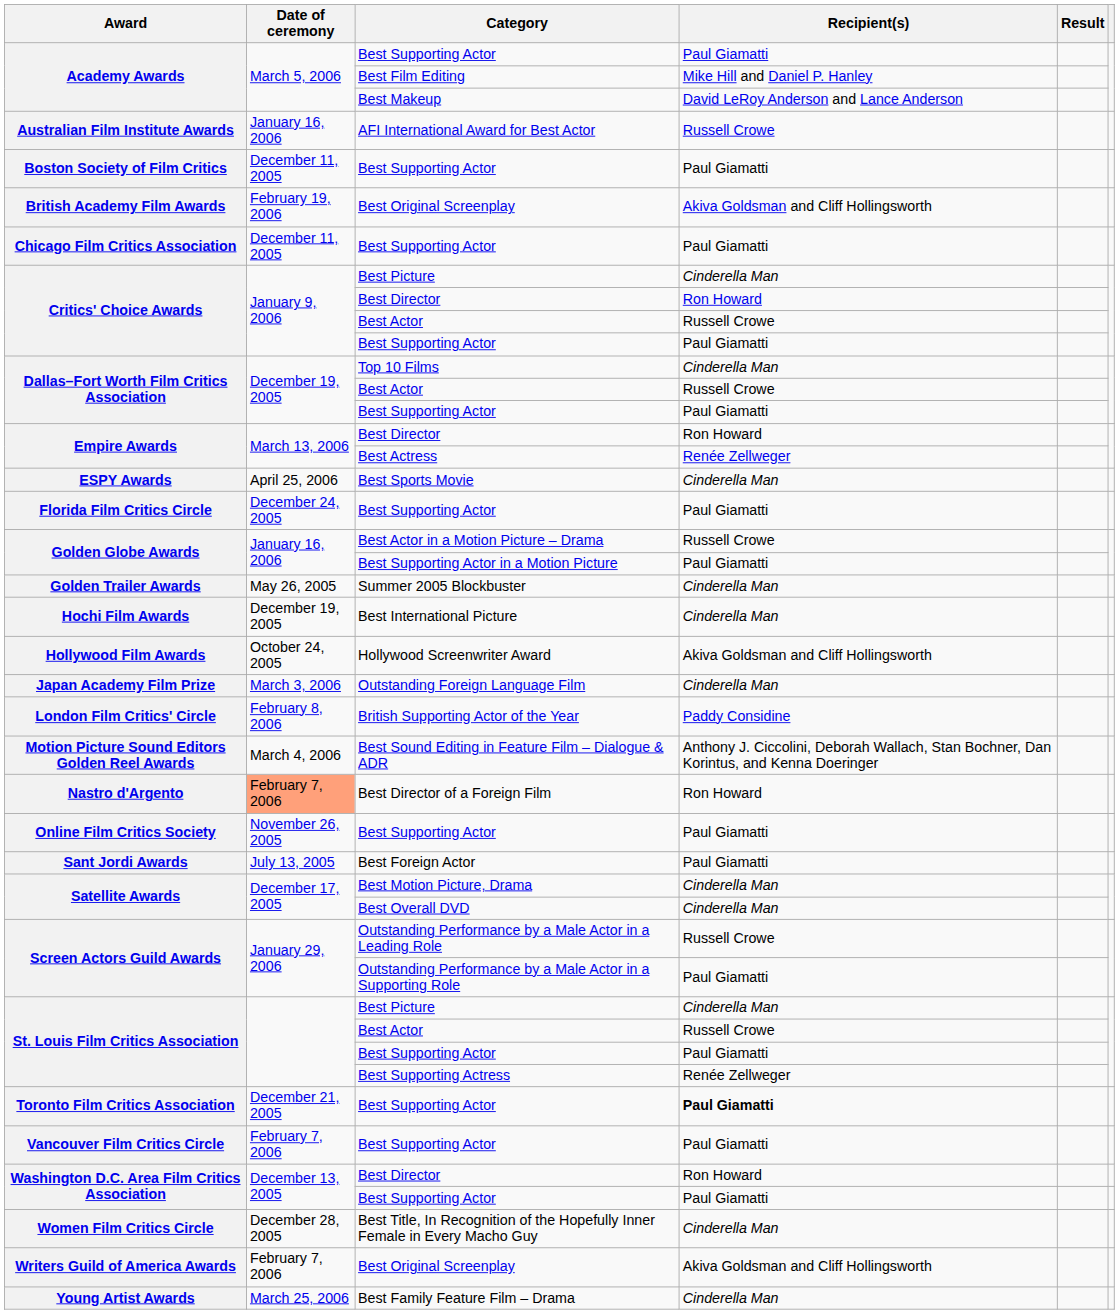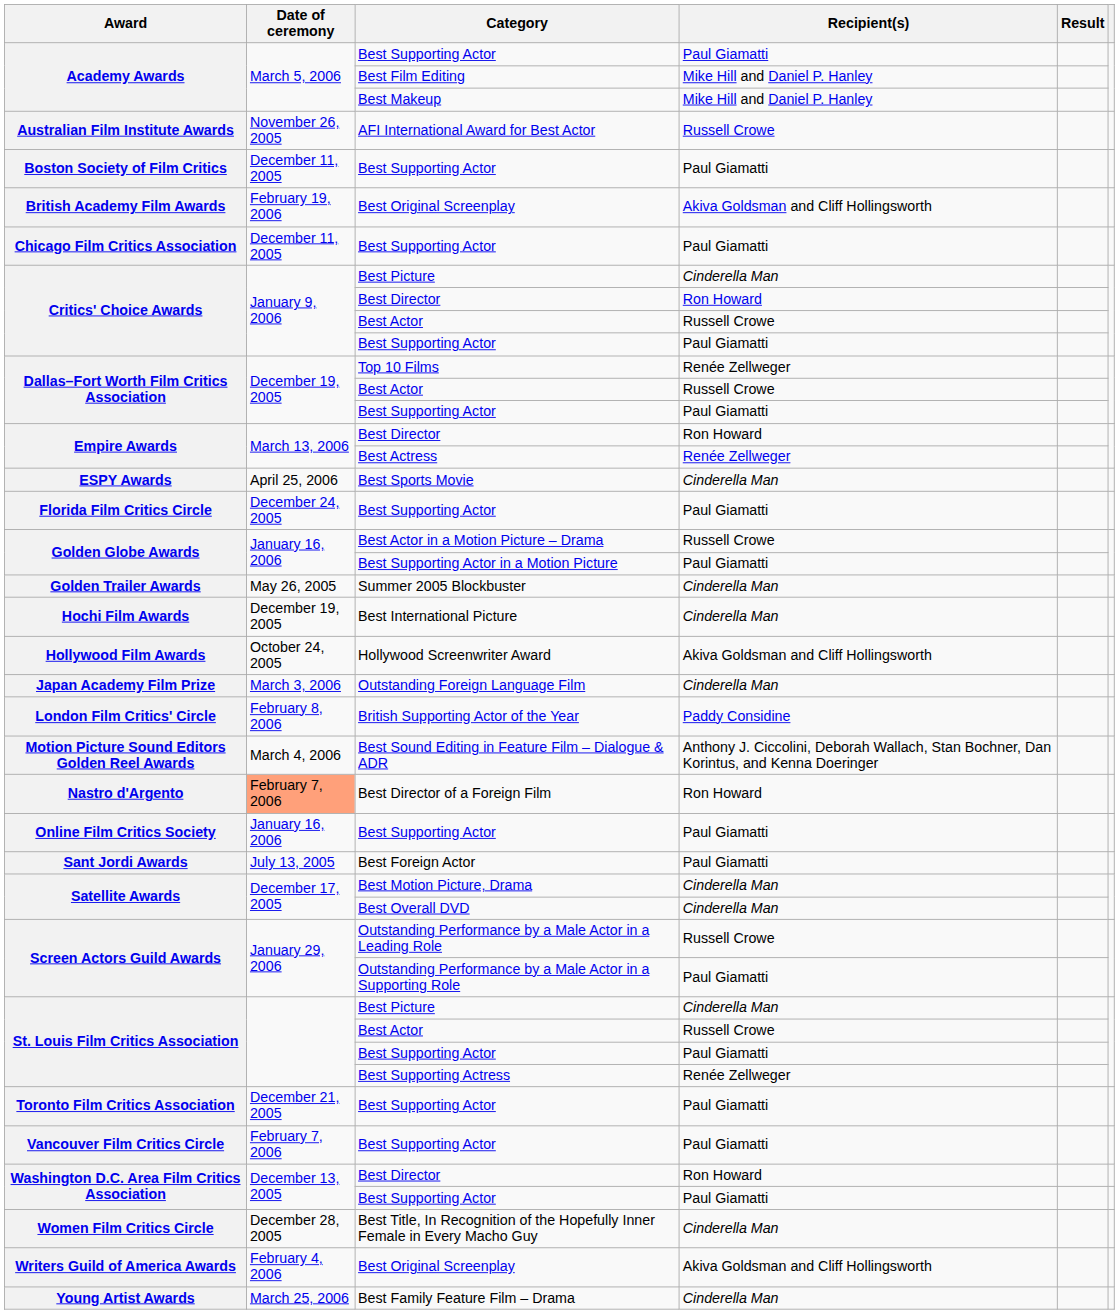 <table class="wikitable plainrowheaders sortable">
 <tr>
 <th scope="col">Award</th>
 <th scope="col">Date of ceremony</th>
 <th scope="col">Category</th>
 <th scope="col">Recipient(s)</th>
 <th scope="col">Result</th>
 <th scope="col" class="unsortable"></th>
 </tr>
 <tr>
 <th scope="row" rowspan="3"><a href='#'>Academy Awards</a></th>
 <td rowspan="3"><a href='#'>March 5, 2006</a></td>
 <td><a href='#'>Best Supporting Actor</a></td>
 <td><a href='#'>Paul Giamatti</a></td>
 <td></td>
 <td rowspan="3" style="text-align:center;"></td>
 </tr>
 <tr>
 <td><a href='#'>Best Film Editing</a></td>
 <td><a href='#'>Mike Hill</a> and <a href='#'>Daniel P. Hanley</a></td>
 <td></td>
 </tr>
 <tr>
 <td><a href='#'>Best Makeup</a></td>
-<td><a href='#'>David LeRoy Anderson</a> and <a href='#'>Lance Anderson</a></td>
+<td><a href='#'>Mike Hill</a> and <a href='#'>Daniel P. Hanley</a></td>
 <td></td>
 </tr>
 <tr>
 <th scope="row"><a href='#'>Australian Film Institute Awards</a></th>
-<td><a href='#'>January 16, 2006</a></td>
+<td><a href='#'>November 26, 2005</a></td>
 <td><a href='#'>AFI International Award for Best Actor</a></td>
 <td><a href='#'>Russell Crowe</a></td>
 <td></td>
 <td style="text-align:center;"></td>
 </tr>
 <tr>
 <th scope="row"><a href='#'>Boston Society of Film Critics</a></th>
 <td><a href='#'>December 11, 2005</a></td>
 <td><a href='#'>Best Supporting Actor</a></td>
 <td>Paul Giamatti</td>
 <td></td>
 <td style="text-align:center;"></td>
 </tr>
 <tr>
 <th scope="row"><a href='#'>British Academy Film Awards</a></th>
 <td><a href='#'>February 19, 2006</a></td>
 <td><a href='#'>Best Original Screenplay</a></td>
 <td><a href='#'>Akiva Goldsman</a> and Cliff Hollingsworth</td>
 <td></td>
 <td style="text-align:center;"></td>
 </tr>
 <tr>
 <th scope="row"><a href='#'>Chicago Film Critics Association</a></th>
 <td><a href='#'>December 11, 2005</a></td>
 <td><a href='#'>Best Supporting Actor</a></td>
 <td>Paul Giamatti</td>
 <td></td>
 <td style="text-align:center;"></td>
 </tr>
 <tr>
 <th scope="row" rowspan="4"><a href='#'>Critics' Choice Awards</a></th>
 <td rowspan="4"><a href='#'>January 9, 2006</a></td>
 <td><a href='#'>Best Picture</a></td>
 <td><em>Cinderella Man</em></td>
 <td></td>
 <td style="text-align:center;" rowspan="4"></td>
 </tr>
 <tr>
 <td><a href='#'>Best Director</a></td>
 <td><a href='#'>Ron Howard</a></td>
 <td></td>
 </tr>
 <tr>
 <td><a href='#'>Best Actor</a></td>
 <td>Russell Crowe</td>
 <td></td>
 </tr>
 <tr>
 <td><a href='#'>Best Supporting Actor</a></td>
 <td>Paul Giamatti</td>
 <td></td>
 </tr>
 <tr>
 <th scope="row" rowspan="3"><a href='#'>Dallas–Fort Worth Film Critics Association</a></th>
 <td rowspan="3"><a href='#'>December 19, 2005</a></td>
 <td><a href='#'>Top 10 Films</a></td>
-<td><em>Cinderella Man</em></td>
+<td>Renée Zellweger</td>
 <td></td>
 <td style="text-align:center;" rowspan="3"></td>
 </tr>
 <tr>
 <td><a href='#'>Best Actor</a></td>
 <td>Russell Crowe</td>
 <td></td>
 </tr>
 <tr>
 <td><a href='#'>Best Supporting Actor</a></td>
 <td>Paul Giamatti</td>
 <td></td>
 </tr>
 <tr>
 <th scope="row" rowspan="2"><a href='#'>Empire Awards</a></th>
 <td rowspan="2"><a href='#'>March 13, 2006</a></td>
 <td><a href='#'>Best Director</a></td>
 <td>Ron Howard</td>
 <td></td>
 <td style="text-align:center;" rowspan="2"></td>
 </tr>
 <tr>
 <td><a href='#'>Best Actress</a></td>
 <td><a href='#'>Renée Zellweger</a></td>
 <td></td>
 </tr>
 <tr>
 <th scope="row"><a href='#'>ESPY Awards</a></th>
 <td>April 25, 2006</td>
 <td><a href='#'>Best Sports Movie</a></td>
 <td><em>Cinderella Man</em></td>
 <td></td>
 <td style="text-align:center;"></td>
 </tr>
 <tr>
 <th scope="row"><a href='#'>Florida Film Critics Circle</a></th>
 <td rowspan=><a href='#'>December 24, 2005</a></td>
 <td><a href='#'>Best Supporting Actor</a></td>
 <td>Paul Giamatti</td>
 <td></td>
 <td style="text-align:center;"></td>
 </tr>
 <tr>
 <th scope="row" rowspan="2"><a href='#'>Golden Globe Awards</a></th>
 <td rowspan="2"><a href='#'>January 16, 2006</a></td>
 <td><a href='#'>Best Actor in a Motion Picture – Drama</a></td>
 <td>Russell Crowe</td>
 <td></td>
 <td rowspan="2" style="text-align:center;"></td>
 </tr>
 <tr>
 <td><a href='#'>Best Supporting Actor in a Motion Picture</a></td>
 <td>Paul Giamatti</td>
 <td></td>
 </tr>
 <tr>
 <th scope="row"><a href='#'>Golden Trailer Awards</a></th>
 <td>May 26, 2005</td>
 <td>Summer 2005 Blockbuster</td>
 <td><em>Cinderella Man</em></td>
 <td></td>
 <td style="text-align:center;"></td>
 </tr>
 <tr>
 <th scope="row"><a href='#'>Hochi Film Awards</a></th>
 <td>December 19, 2005</td>
 <td>Best International Picture</td>
 <td><em>Cinderella Man</em></td>
 <td></td>
 <td style="text-align:center;"></td>
 </tr>
 <tr>
 <th scope="row"><a href='#'>Hollywood Film Awards</a></th>
 <td>October 24, 2005</td>
 <td>Hollywood Screenwriter Award</td>
 <td>Akiva Goldsman and Cliff Hollingsworth</td>
 <td></td>
 <td style="text-align:center;"></td>
 </tr>
 <tr>
 <th scope="row"><a href='#'>Japan Academy Film Prize</a></th>
 <td><a href='#'>March 3, 2006</a></td>
 <td><a href='#'>Outstanding Foreign Language Film</a></td>
 <td><em>Cinderella Man</em></td>
 <td></td>
 <td style="text-align:center;"></td>
 </tr>
 <tr>
 <th scope="row"><a href='#'>London Film Critics' Circle</a></th>
 <td><a href='#'>February 8, 2006</a></td>
 <td><a href='#'>British Supporting Actor of the Year</a></td>
 <td><a href='#'>Paddy Considine</a></td>
 <td></td>
 <td style="text-align:center;"></td>
 </tr>
 <tr>
 <th scope="row"><a href='#'>Motion Picture Sound Editors Golden Reel Awards</a></th>
 <td>March 4, 2006</td>
 <td><a href='#'>Best Sound Editing in Feature Film – Dialogue & ADR</a></td>
 <td>Anthony J. Ciccolini, Deborah Wallach, Stan Bochner, Dan Korintus, and Kenna Doeringer</td>
 <td></td>
 <td style="text-align:center;"></td>
 </tr>
 <tr>
 <th scope="row"><a href='#'>Nastro d'Argento</a></th>
 <td style="background: lightsalmon;">February 7, 2006</td>
 <td>Best Director of a Foreign Film</td>
 <td>Ron Howard</td>
 <td></td>
 <td style="text-align:center;"></td>
 </tr>
 <tr>
 <th scope="row"><a href='#'>Online Film Critics Society</a></th>
-<td><a href='#'>November 26, 2005</a></td>
+<td><a href='#'>January 16, 2006</a></td>
 <td><a href='#'>Best Supporting Actor</a></td>
 <td>Paul Giamatti</td>
 <td></td>
 <td style="text-align:center;"></td>
 </tr>
 <tr>
 <th scope="row"><a href='#'>Sant Jordi Awards</a></th>
 <td><a href='#'>July 13, 2005</a></td>
 <td>Best Foreign Actor</td>
 <td>Paul Giamatti</td>
 <td></td>
 <td style="text-align:center;"></td>
 </tr>
 <tr>
 <th scope="row" rowspan="2"><a href='#'>Satellite Awards</a></th>
 <td rowspan="2"><a href='#'>December 17, 2005</a></td>
 <td><a href='#'>Best Motion Picture, Drama</a></td>
 <td><em>Cinderella Man</em></td>
 <td></td>
 <td style="text-align:center;" rowspan="2"></td>
 </tr>
 <tr>
 <td><a href='#'>Best Overall DVD</a></td>
 <td><em>Cinderella Man</em></td>
 <td></td>
 </tr>
 <tr>
 <th scope="row" rowspan="2"><a href='#'>Screen Actors Guild Awards</a></th>
 <td rowspan="2"><a href='#'>January 29, 2006</a></td>
 <td><a href='#'>Outstanding Performance by a Male Actor in a Leading Role</a></td>
 <td>Russell Crowe</td>
 <td></td>
 <td style="text-align:center;" rowspan="2"></td>
 </tr>
 <tr>
 <td><a href='#'>Outstanding Performance by a Male Actor in a Supporting Role</a></td>
 <td>Paul Giamatti</td>
 <td></td>
 </tr>
 <tr>
 <th scope="row" rowspan="4"><a href='#'>St. Louis Film Critics Association</a></th>
 <td rowspan="4"></td>
 <td><a href='#'>Best Picture</a></td>
 <td><em>Cinderella Man</em></td>
 <td></td>
 <td style="text-align:center;" rowspan="4"></td>
 </tr>
 <tr>
 <td><a href='#'>Best Actor</a></td>
 <td>Russell Crowe</td>
 <td></td>
 </tr>
 <tr>
 <td><a href='#'>Best Supporting Actor</a></td>
 <td>Paul Giamatti</td>
 <td></td>
 </tr>
 <tr>
 <td><a href='#'>Best Supporting Actress</a></td>
 <td>Renée Zellweger</td>
 <td></td>
 </tr>
 <tr>
 <th scope="row"><a href='#'>Toronto Film Critics Association</a></th>
 <td><a href='#'>December 21, 2005</a></td>
 <td><a href='#'>Best Supporting Actor</a></td>
-<td><strong>Paul Giamatti</strong></td>
+<td>Paul Giamatti</td>
 <td></td>
 <td style="text-align:center;"></td>
 </tr>
 <tr>
 <th scope="row"><a href='#'>Vancouver Film Critics Circle</a></th>
 <td><a href='#'>February 7, 2006</a></td>
 <td><a href='#'>Best Supporting Actor</a></td>
 <td>Paul Giamatti</td>
 <td></td>
 <td style="text-align:center;"></td>
 </tr>
 <tr>
 <th scope="row" rowspan="2"><a href='#'>Washington D.C. Area Film Critics Association</a></th>
 <td rowspan="2"><a href='#'>December 13, 2005</a></td>
 <td><a href='#'>Best Director</a></td>
 <td>Ron Howard</td>
 <td></td>
 <td style="text-align:center;"></td>
 </tr>
 <tr>
 <td><a href='#'>Best Supporting Actor</a></td>
 <td>Paul Giamatti</td>
 <td></td>
 <td style="text-align:center;"></td>
 </tr>
 <tr>
 <th scope="row"><a href='#'>Women Film Critics Circle</a></th>
 <td>December 28, 2005</td>
 <td>Best Title, In Recognition of the Hopefully Inner Female in Every Macho Guy</td>
 <td><em>Cinderella Man</em></td>
 <td></td>
 <td style="text-align:center;"></td>
 </tr>
 <tr>
 <th scope="row"><a href='#'>Writers Guild of America Awards</a></th>
-<td>February 7, 2006</td>
+<td><a href='#'>February 4, 2006</a></td>
 <td><a href='#'>Best Original Screenplay</a></td>
 <td>Akiva Goldsman and Cliff Hollingsworth</td>
 <td></td>
 <td style="text-align:center;"></td>
 </tr>
 <tr>
 <th scope="row"><a href='#'>Young Artist Awards</a></th>
 <td><a href='#'>March 25, 2006</a></td>
 <td>Best Family Feature Film – Drama</td>
 <td><em>Cinderella Man</em></td>
 <td></td>
 <td style="text-align:center;"></td>
 </tr>
 </table>
